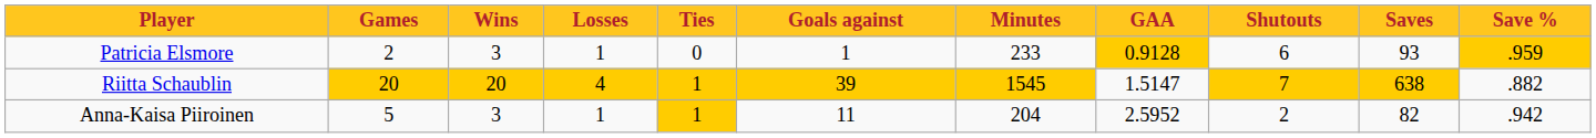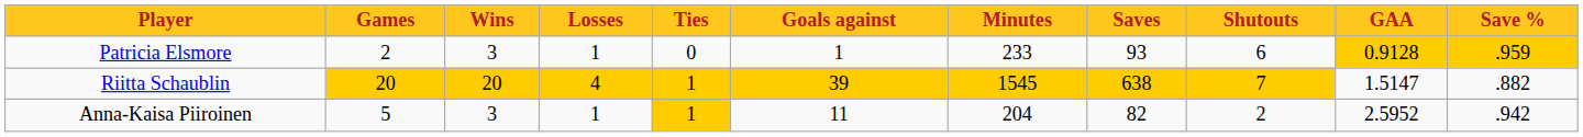 <table class="wikitable" width="80%">
 <tr align="center"  style=" background:#FFC61E;color:#AF1E2D;">
 <td><strong>Player</strong></td>
 <td><strong>Games</strong></td>
 <td><strong>Wins</strong></td>
 <td><strong>Losses</strong></td>
 <td><strong>Ties</strong></td>
 <td><strong>Goals against</strong></td>
 <td><strong>Minutes</strong></td>
+<td><strong>Saves</strong></td>
+<td><strong>Shutouts</strong></td>
 <td><strong>GAA</strong></td>
-<td><strong>Shutouts</strong></td>
-<td><strong>Saves</strong></td>
 <td><strong>Save %</strong></td>
 </tr>
 <tr align="center" bgcolor="">
 <td><a href='#'>Patricia Elsmore</a></td>
 <td>2</td>
 <td>3</td>
 <td>1</td>
 <td>0</td>
 <td>1</td>
 <td>233</td>
+<td>93</td>
+<td>6</td>
 <td bgcolor="#FFCC00">0.9128</td>
-<td>6</td>
-<td>93</td>
 <td bgcolor="#FFCC00">.959</td>
 </tr>
 <tr align="center" bgcolor="">
 <td><a href='#'>Riitta Schaublin</a></td>
 <td bgcolor="#FFCC00">20</td>
 <td bgcolor="#FFCC00">20</td>
 <td bgcolor="#FFCC00">4</td>
 <td bgcolor="#FFCC00">1</td>
 <td bgcolor="#FFCC00">39</td>
 <td bgcolor="#FFCC00">1545</td>
+<td bgcolor="#FFCC00">638</td>
+<td bgcolor="#FFCC00">7</td>
 <td>1.5147</td>
-<td bgcolor="#FFCC00">7</td>
-<td bgcolor="#FFCC00">638</td>
 <td>.882</td>
 </tr>
 <tr align="center" bgcolor="">
 <td>Anna-Kaisa Piiroinen</td>
 <td>5</td>
 <td>3</td>
 <td>1</td>
 <td bgcolor="#FFCC00">1</td>
 <td>11</td>
 <td>204</td>
+<td>82</td>
+<td>2</td>
 <td>2.5952</td>
-<td>2</td>
-<td>82</td>
 <td>.942</td>
 </tr>
 </table>
